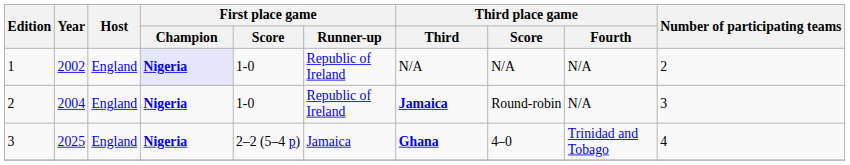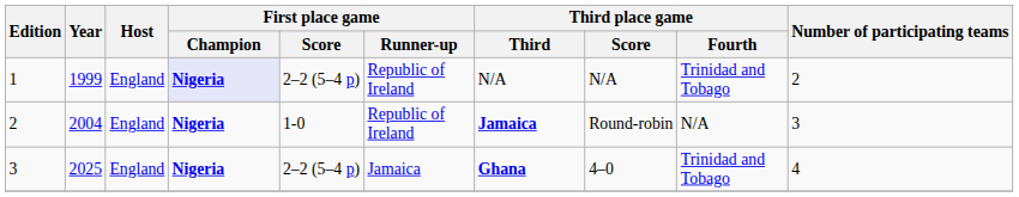 <table class="wikitable sortable">
 <tr>
 <th rowspan="2">Edition</th>
 <th rowspan="2">Year</th>
 <th rowspan="2">Host</th>
 <th colspan="3">First place game</th>
 <th colspan="3">Third place game</th>
 <th rowspan="2">Number of participating  teams</th>
 </tr>
 <tr>
 <th width="100px">Champion</th>
 <th width="">Score</th>
 <th width="100px">Runner-up</th>
 <th width="100px">Third</th>
 <th width="">Score</th>
 <th width="100px">Fourth</th>
 </tr>
 <tr>
 <td>1</td>
-<td><a href='#'>2002</a></td>
+<td><a href='#'>1999</a></td>
 <td align="left"><a href='#'>England</a></td>
 <td style="background: lavender;"> <a href='#'><strong>Nigeria</strong></a></td>
-<td>1-0</td>
+<td>2–2 (5–4 <a href='#'>p</a>)</td>
 <td> <a href='#'>Republic of Ireland</a></td>
 <td>N/A</td>
 <td>N/A</td>
-<td>N/A</td>
+<td> <a href='#'>Trinidad and Tobago</a></td>
 <td>2</td>
 </tr>
 <tr>
 <td>2</td>
 <td><a href='#'>2004</a></td>
 <td align="left"><a href='#'>England</a></td>
 <td> <a href='#'><strong>Nigeria</strong></a></td>
 <td>1-0</td>
 <td> <a href='#'>Republic of Ireland</a></td>
 <td> <a href='#'><strong>Jamaica</strong></a></td>
 <td>Round-robin</td>
 <td>N/A</td>
 <td>3</td>
 </tr>
 <tr>
 <td>3</td>
 <td><a href='#'>2025</a></td>
 <td align="left"><a href='#'>England</a></td>
 <td> <a href='#'><strong>Nigeria</strong></a></td>
 <td>2–2 (5–4 <a href='#'>p</a>)</td>
 <td> <a href='#'>Jamaica</a></td>
 <td> <a href='#'><strong>Ghana</strong></a></td>
 <td>4–0</td>
 <td> <a href='#'>Trinidad and Tobago</a></td>
 <td>4</td>
 </tr>
 <tr>
 </tr>
 </table>
